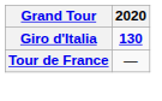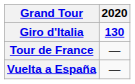 <table class="wikitable plainrowheaders">
 <tr>
 <th scope="col"><a href='#'>Grand Tour</a></th>
 <th scope="col">2020</th>
 </tr>
 <tr style="text-align:center;">
 <th scope="row"> <a href='#'>Giro d'Italia</a></th>
 <td><strong><a href='#'>130</a></strong></td>
 </tr>
 <tr style="text-align:center;">
 <th scope="row"> <a href='#'>Tour de France</a></th>
 <td>—</td>
 </tr>
+<tr style="text-align:center;">
+<th scope="row"> <a href='#'>Vuelta a España</a></th>
+<td>—</td>
+</tr>
 </table>
